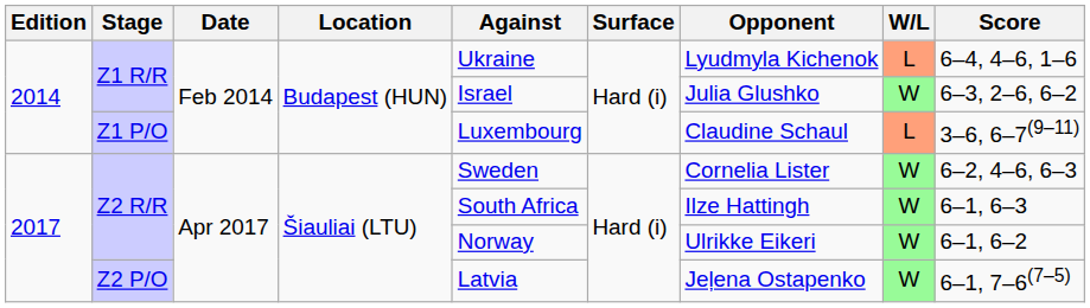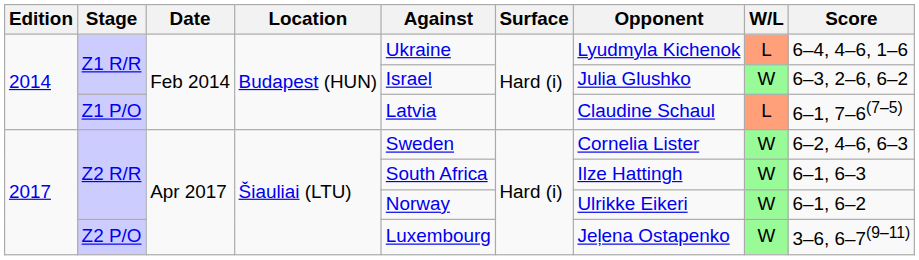 <table class=wikitable>
 <tr>
 <th>Edition</th>
 <th>Stage</th>
 <th>Date</th>
 <th>Location</th>
 <th>Against</th>
 <th>Surface</th>
 <th>Opponent</th>
 <th>W/L</th>
 <th>Score</th>
 </tr>
 <tr>
 <td rowspan="3"><a href='#'>2014</a></td>
 <td style="background:#ccf;" rowspan="2"><a href='#'>Z1 R/R</a></td>
 <td rowspan="3">Feb 2014</td>
 <td rowspan="3"><a href='#'>Budapest</a> (HUN)</td>
 <td> <a href='#'>Ukraine</a></td>
 <td rowspan="3">Hard (i)</td>
 <td><a href='#'>Lyudmyla Kichenok</a></td>
 <td style="text-align:center; background:#ffa07a;">L</td>
 <td>6–4, 4–6, 1–6</td>
 </tr>
 <tr>
 <td> <a href='#'>Israel</a></td>
 <td><a href='#'>Julia Glushko</a></td>
 <td style="text-align:center; background:#98fb98;">W</td>
 <td>6–3, 2–6, 6–2</td>
 </tr>
 <tr>
 <td style="background:#ccf;"><a href='#'>Z1 P/O</a></td>
-<td> <a href='#'>Luxembourg</a></td>
+<td> <a href='#'>Latvia</a></td>
 <td><a href='#'>Claudine Schaul</a></td>
 <td style="text-align:center; background:#ffa07a;">L</td>
-<td>3–6, 6–7<sup>(9–11)</sup></td>
+<td>6–1, 7–6<sup>(7–5)</sup></td>
 </tr>
 <tr>
 <td rowspan="4"><a href='#'>2017</a></td>
 <td style="background:#ccf;" rowspan="3"><a href='#'>Z2 R/R</a></td>
 <td rowspan="4">Apr 2017</td>
 <td rowspan="4"><a href='#'>Šiauliai</a> (LTU)</td>
 <td> <a href='#'>Sweden</a></td>
 <td rowspan="4">Hard (i)</td>
 <td><a href='#'>Cornelia Lister</a></td>
 <td style="text-align:center; background:#98fb98;">W</td>
 <td>6–2, 4–6, 6–3</td>
 </tr>
 <tr>
 <td> <a href='#'>South Africa</a></td>
 <td><a href='#'>Ilze Hattingh</a></td>
 <td style="text-align:center; background:#98fb98;">W</td>
 <td>6–1, 6–3</td>
 </tr>
 <tr>
 <td> <a href='#'>Norway</a></td>
 <td><a href='#'>Ulrikke Eikeri</a></td>
 <td style="text-align:center; background:#98fb98;">W</td>
 <td>6–1, 6–2</td>
 </tr>
 <tr>
 <td style="background:#ccf;"><a href='#'>Z2 P/O</a></td>
-<td> <a href='#'>Latvia</a></td>
+<td> <a href='#'>Luxembourg</a></td>
 <td><a href='#'>Jeļena Ostapenko</a></td>
 <td style="text-align:center; background:#98fb98;">W</td>
-<td>6–1, 7–6<sup>(7–5)</sup></td>
+<td>3–6, 6–7<sup>(9–11)</sup></td>
 </tr>
 </table>
